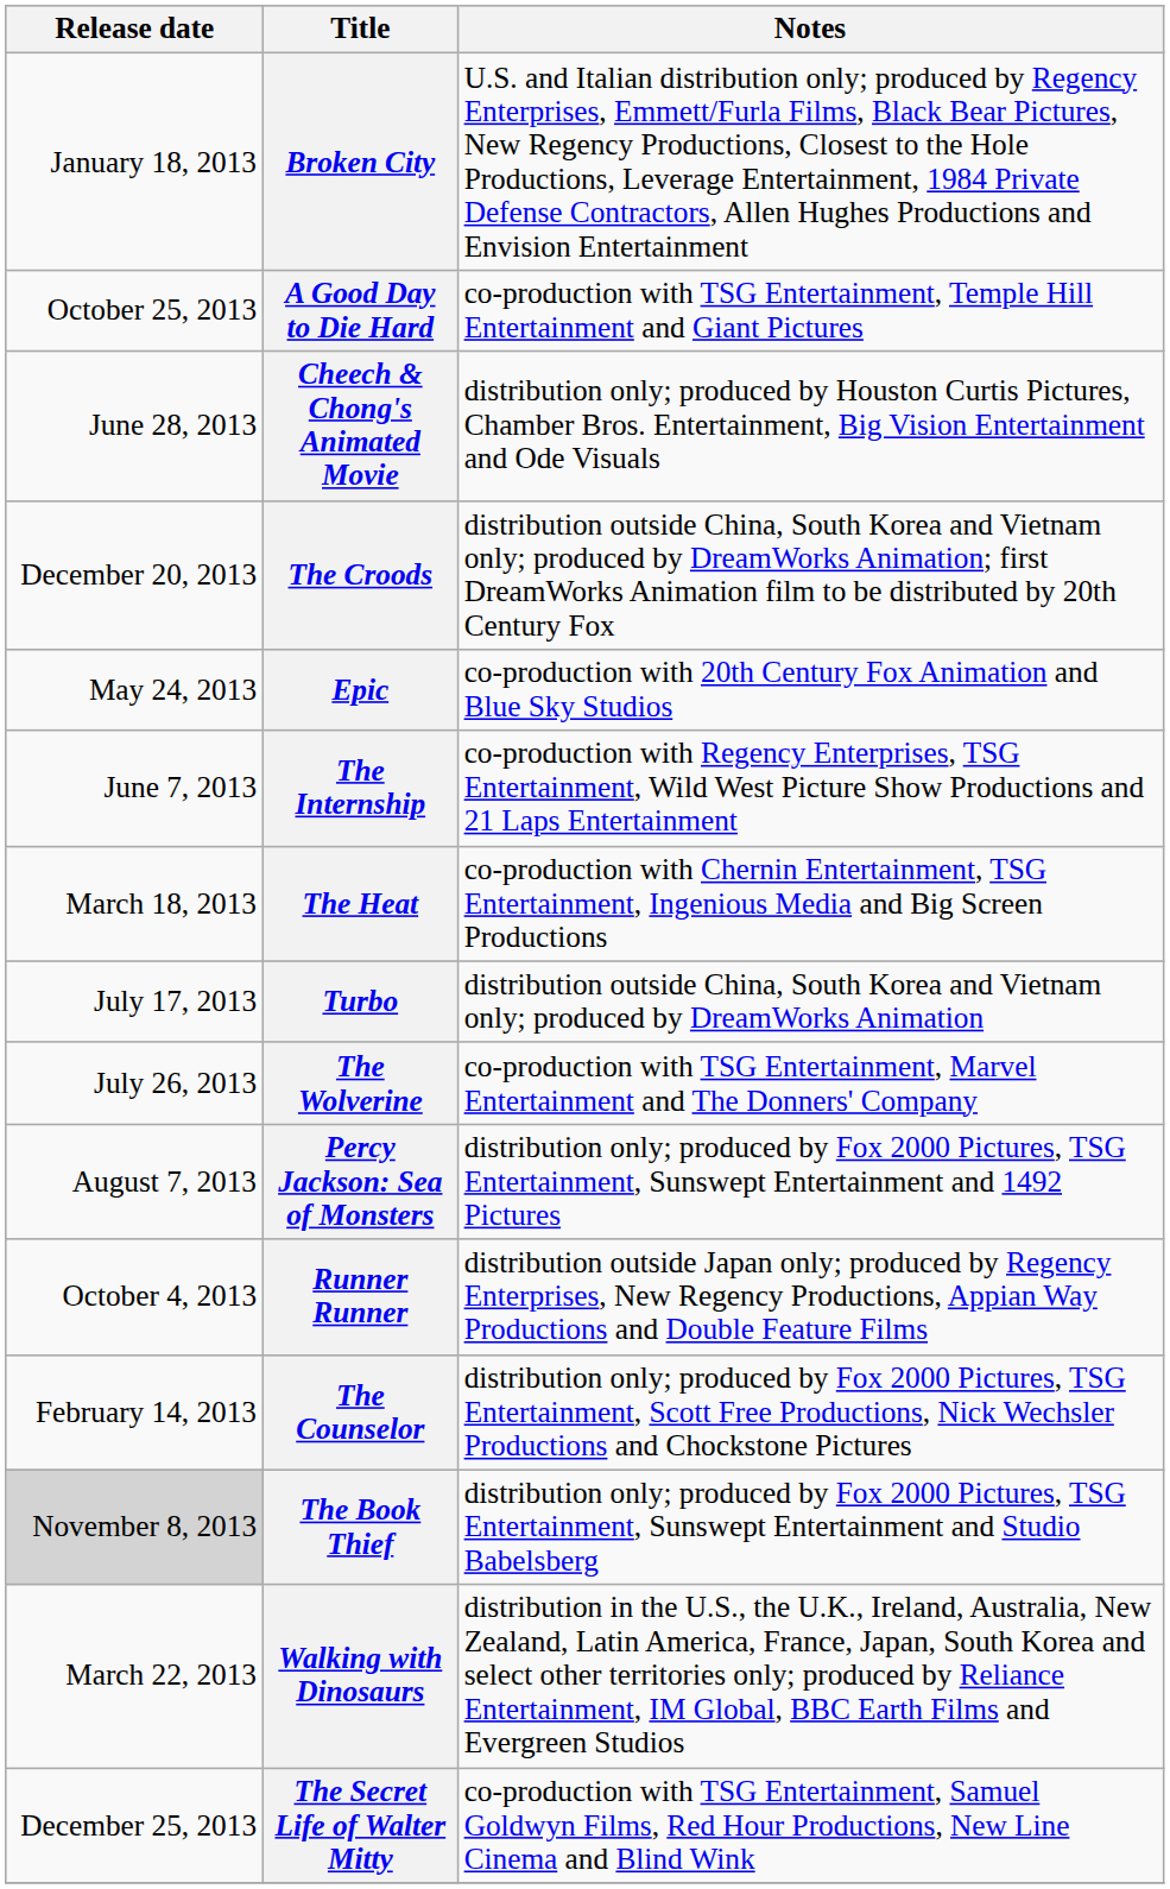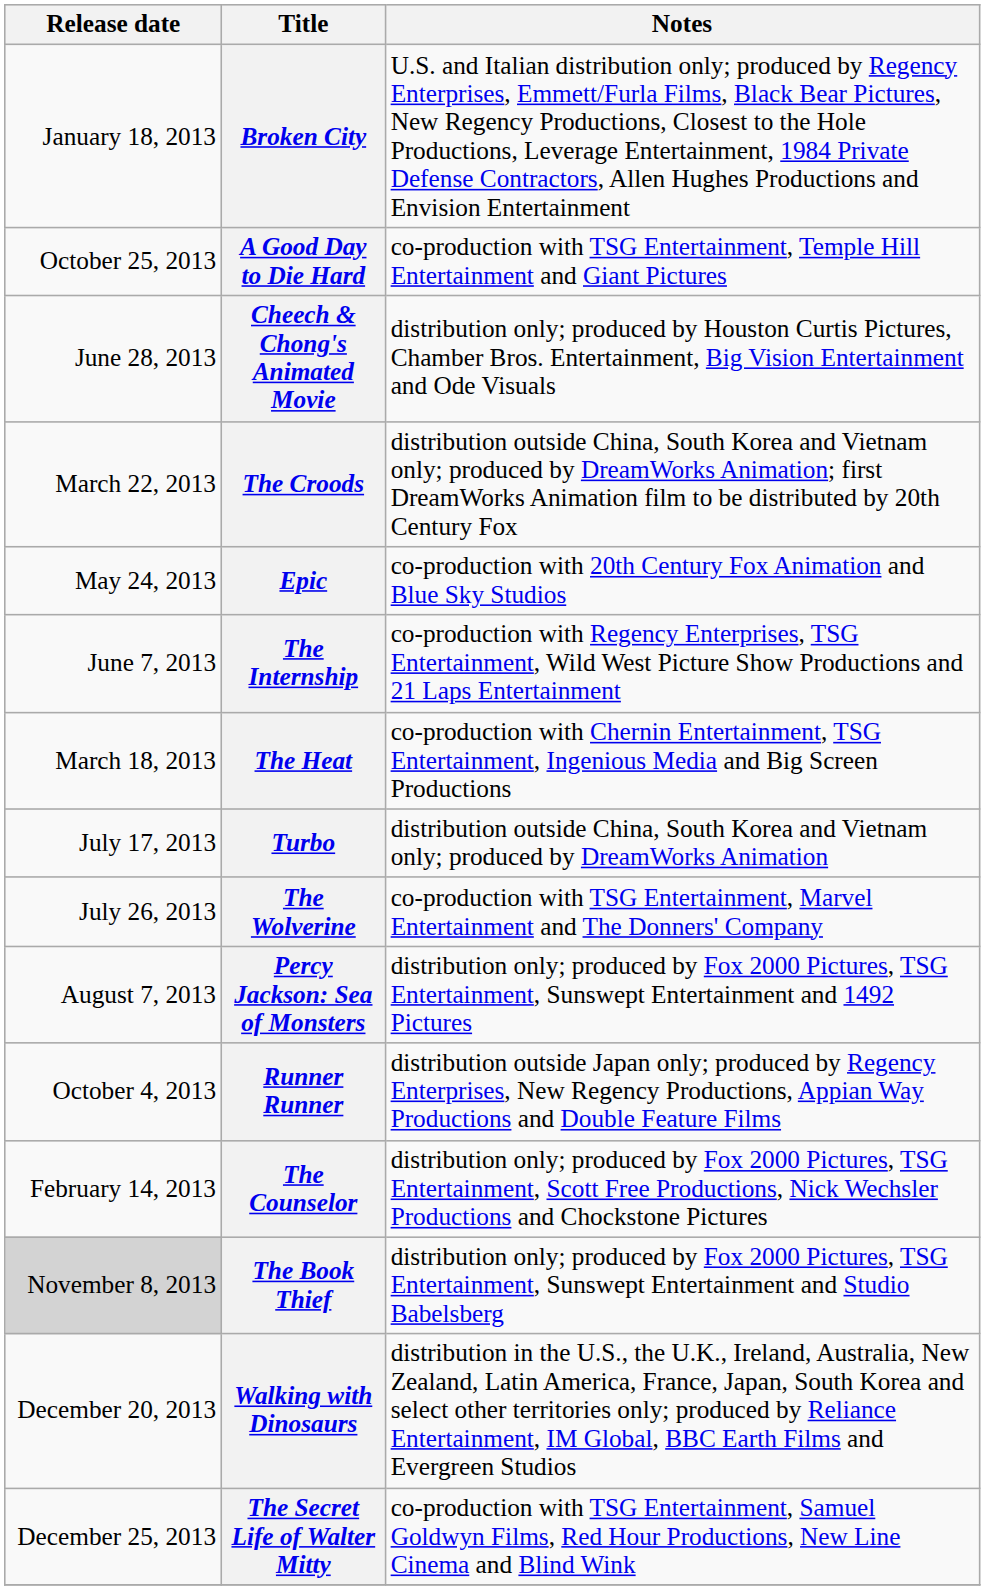 <table class="wikitable plainrowheaders sortable" style="width:99%;">
 <tr>
 <th scope="col" style="width:130px;">Release date</th>
 <th scope="col">Title</th>
 <th scope="col" class="unsortable">Notes</th>
 </tr>
 <tr>
 <td style="text-align:right;">January 18, 2013</td>
 <th scope="row"><em><a href='#'>Broken City</a></em></th>
 <td>U.S. and Italian distribution only; produced by <a href='#'>Regency Enterprises</a>, <a href='#'>Emmett/Furla Films</a>, <a href='#'>Black Bear Pictures</a>, New Regency Productions, Closest to the Hole Productions, Leverage Entertainment, <a href='#'>1984 Private Defense Contractors</a>, Allen Hughes Productions and Envision Entertainment</td>
 </tr>
 <tr>
 <td style="text-align:right;">October 25, 2013</td>
 <th scope="row"><em><a href='#'>A Good Day to Die Hard</a></em></th>
 <td>co-production with <a href='#'>TSG Entertainment</a>, <a href='#'>Temple Hill Entertainment</a> and <a href='#'>Giant Pictures</a></td>
 </tr>
 <tr>
 <td style="text-align:right;">June 28, 2013</td>
 <th scope="row"><em><a href='#'>Cheech & Chong's Animated Movie</a></em></th>
 <td>distribution only; produced by Houston Curtis Pictures, Chamber Bros. Entertainment, <a href='#'>Big Vision Entertainment</a> and Ode Visuals</td>
 </tr>
 <tr>
-<td style="text-align:right;">December 20, 2013</td>
+<td style="text-align:right;">March 22, 2013</td>
 <th scope="row"><em><a href='#'>The Croods</a></em></th>
 <td>distribution outside China, South Korea and Vietnam only; produced by <a href='#'>DreamWorks Animation</a>; first DreamWorks Animation film to be distributed by 20th Century Fox</td>
 </tr>
 <tr>
 <td style="text-align:right;">May 24, 2013</td>
 <th scope="row"><em><a href='#'>Epic</a></em></th>
 <td>co-production with <a href='#'>20th Century Fox Animation</a> and <a href='#'>Blue Sky Studios</a></td>
 </tr>
 <tr>
 <td style="text-align:right;">June 7, 2013</td>
 <th scope="row"><em><a href='#'>The Internship</a></em></th>
 <td>co-production with <a href='#'>Regency Enterprises</a>, <a href='#'>TSG Entertainment</a>, Wild West Picture Show Productions and <a href='#'>21 Laps Entertainment</a></td>
 </tr>
 <tr>
 <td style="text-align:right;">March 18, 2013</td>
 <th scope="row"><em><a href='#'>The Heat</a></em></th>
 <td>co-production with <a href='#'>Chernin Entertainment</a>, <a href='#'>TSG Entertainment</a>, <a href='#'>Ingenious Media</a> and Big Screen Productions</td>
 </tr>
 <tr>
 <td style="text-align:right;">July 17, 2013</td>
 <th scope="row"><em><a href='#'>Turbo</a></em></th>
 <td>distribution outside China, South Korea and Vietnam only; produced by <a href='#'>DreamWorks Animation</a></td>
 </tr>
 <tr>
 <td style="text-align:right;">July 26, 2013</td>
 <th scope="row"><em><a href='#'>The Wolverine</a></em></th>
 <td>co-production with <a href='#'>TSG Entertainment</a>, <a href='#'>Marvel Entertainment</a> and <a href='#'>The Donners' Company</a></td>
 </tr>
 <tr>
 <td style="text-align:right;">August 7, 2013</td>
 <th scope="row"><em><a href='#'>Percy Jackson: Sea of Monsters</a></em></th>
 <td>distribution only; produced by <a href='#'>Fox 2000 Pictures</a>, <a href='#'>TSG Entertainment</a>, Sunswept Entertainment and <a href='#'>1492 Pictures</a></td>
 </tr>
 <tr>
 <td style="text-align:right;">October 4, 2013</td>
 <th scope="row"><em><a href='#'>Runner Runner</a></em></th>
 <td>distribution outside Japan only; produced by <a href='#'>Regency Enterprises</a>, New Regency Productions, <a href='#'>Appian Way Productions</a> and <a href='#'>Double Feature Films</a></td>
 </tr>
 <tr>
 <td style="text-align:right;">February 14, 2013</td>
 <th scope="row"><em><a href='#'>The Counselor</a></em></th>
 <td>distribution only; produced by <a href='#'>Fox 2000 Pictures</a>, <a href='#'>TSG Entertainment</a>, <a href='#'>Scott Free Productions</a>, <a href='#'>Nick Wechsler Productions</a> and Chockstone Pictures</td>
 </tr>
 <tr>
 <td style="background: lightgrey; text-align:right;">November 8, 2013</td>
 <th scope="row"><em><a href='#'>The Book Thief</a></em></th>
 <td>distribution only; produced by <a href='#'>Fox 2000 Pictures</a>, <a href='#'>TSG Entertainment</a>, Sunswept Entertainment and <a href='#'>Studio Babelsberg</a></td>
 </tr>
 <tr>
-<td style="text-align:right;">March 22, 2013</td>
+<td style="text-align:right;">December 20, 2013</td>
 <th scope="row"><em><a href='#'>Walking with Dinosaurs</a></em></th>
 <td>distribution in the U.S., the U.K., Ireland, Australia, New Zealand, Latin America, France, Japan, South Korea and select other territories only; produced by <a href='#'>Reliance Entertainment</a>, <a href='#'>IM Global</a>, <a href='#'>BBC Earth Films</a> and Evergreen Studios</td>
 </tr>
 <tr>
 <td style="text-align:right;">December 25, 2013</td>
 <th scope="row"><em><a href='#'>The Secret Life of Walter Mitty</a></em></th>
 <td>co-production with <a href='#'>TSG Entertainment</a>, <a href='#'>Samuel Goldwyn Films</a>, <a href='#'>Red Hour Productions</a>, <a href='#'>New Line Cinema</a> and <a href='#'>Blind Wink</a></td>
 </tr>
 <tr>
 </tr>
 </table>
